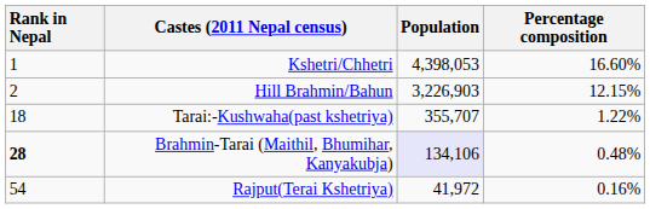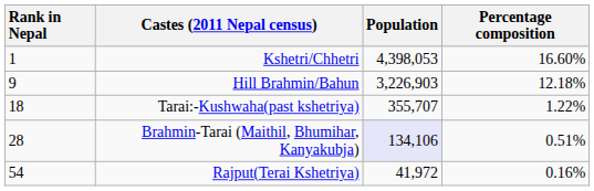 <table class="sortable wikitable" style="text-align: right;">
 <tr>
 <th style="text-align:left">Rank in Nepal</th>
 <th>Castes (<a href='#'>2011 Nepal census</a>)</th>
 <th>Population</th>
 <th>Percentage composition</th>
 </tr>
 <tr>
 <td style="text-align:left">1</td>
 <td><a href='#'>Kshetri/Chhetri</a></td>
 <td>4,398,053</td>
 <td>16.60%</td>
 </tr>
 <tr>
-<td style="text-align:left">2</td>
+<td style="text-align:left">9</td>
 <td><a href='#'>Hill Brahmin/Bahun</a></td>
 <td>3,226,903</td>
-<td>12.15%</td>
+<td>12.18%</td>
 </tr>
 <tr>
 <td style="text-align:left">18</td>
 <td>Tarai:-<a href='#'>Kushwaha(past kshetriya)</a></td>
 <td>355,707</td>
 <td>1.22%</td>
 </tr>
 <tr>
-<td style="text-align:left"><strong>28</strong></td>
+<td style="text-align:left">28</td>
 <td><a href='#'>Brahmin</a>-Tarai (<a href='#'>Maithil</a>, <a href='#'>Bhumihar</a>, <a href='#'>Kanyakubja</a>)</td>
 <td style="background: lavender;">134,106</td>
-<td>0.48%</td>
+<td>0.51%</td>
 </tr>
 <tr>
 <td style="text-align:left">54</td>
 <td><a href='#'>Rajput(Terai Kshetriya)</a></td>
 <td>41,972</td>
 <td>0.16%</td>
 </tr>
 </table>
